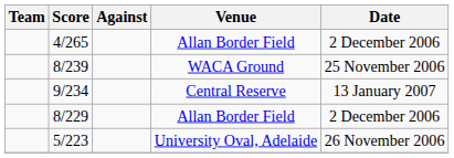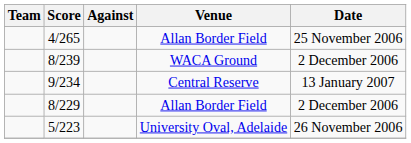 <table class="wikitable sortable" style="text-align:center">
 <tr>
 <th class="unsortable">Team</th>
 <th>Score</th>
 <th>Against</th>
 <th>Venue</th>
 <th>Date</th>
 </tr>
 <tr>
 <td style="text-align:left;"></td>
 <td>4/265</td>
 <td style="text-align:left;"></td>
 <td><a href='#'>Allan Border Field</a></td>
-<td>2 December 2006</td>
+<td>25 November 2006</td>
 </tr>
 <tr>
 <td style="text-align:left;"></td>
 <td>8/239</td>
 <td style="text-align:left;"></td>
 <td><a href='#'>WACA Ground</a></td>
-<td>25 November 2006</td>
+<td>2 December 2006</td>
 </tr>
 <tr>
 <td style="text-align:left;"></td>
 <td>9/234</td>
 <td style="text-align:left;"></td>
 <td><a href='#'>Central Reserve</a></td>
 <td>13 January 2007</td>
 </tr>
 <tr>
 <td style="text-align:left;"></td>
 <td>8/229</td>
 <td style="text-align:left;"></td>
 <td><a href='#'>Allan Border Field</a></td>
 <td>2 December 2006</td>
 </tr>
 <tr>
 <td style="text-align:left;"></td>
 <td>5/223</td>
 <td style="text-align:left;"></td>
 <td><a href='#'>University Oval, Adelaide</a></td>
 <td>26 November 2006</td>
 </tr>
 <tr>
 </tr>
 </table>
